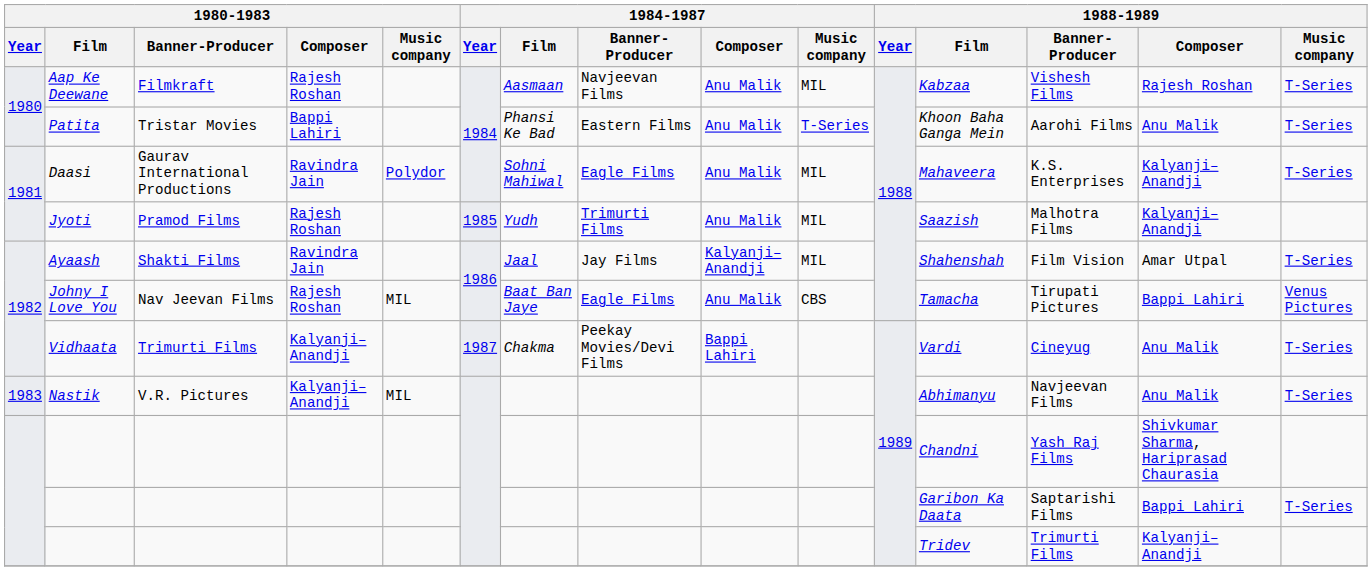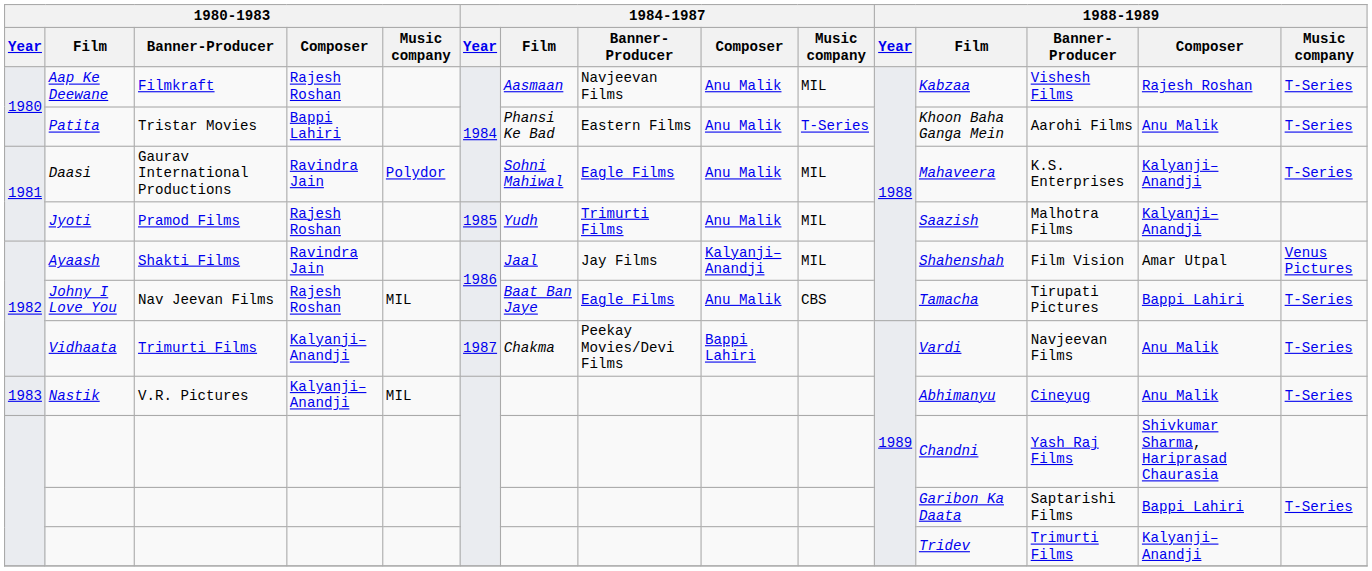 <table class="wikitable sortable">
 <tr>
 <th colspan="5">1980-1983</th>
 <th colspan="5">1984-1987</th>
 <th colspan="5">1988-1989</th>
 </tr>
 <tr>
 <th style=max-width:2em><a href='#'>Year</a></th>
 <th>Film</th>
 <th>Banner-Producer</th>
 <th>Composer</th>
 <th>Music company</th>
 <th style=max-width:2em><a href='#'>Year</a></th>
 <th>Film</th>
 <th>Banner-Producer</th>
 <th>Composer</th>
 <th>Music company</th>
 <th style=max-width:2em><a href='#'>Year</a></th>
 <th>Film</th>
 <th>Banner-Producer</th>
 <th>Composer</th>
 <th>Music company</th>
 </tr>
 <tr>
 <td rowspan="2" style="background:#EAECF0; color:black;"><a href='#'>1980</a></td>
 <td><em><a href='#'>Aap Ke Deewane</a></em></td>
 <td><a href='#'>Filmkraft</a></td>
 <td><a href='#'>Rajesh Roshan</a></td>
 <td></td>
 <td rowspan="3" style="background:#EAECF0; color:black;"><a href='#'>1984</a></td>
 <td><em><a href='#'>Aasmaan</a></em></td>
 <td>Navjeevan Films</td>
 <td><a href='#'>Anu Malik</a></td>
 <td>MIL</td>
 <td rowspan="6" style="background:#EAECF0; color:black;"><a href='#'>1988</a></td>
 <td><em><a href='#'>Kabzaa</a></em></td>
 <td><a href='#'>Vishesh Films</a></td>
 <td><a href='#'>Rajesh Roshan</a></td>
 <td><a href='#'>T-Series</a></td>
 </tr>
 <tr>
 <td><em><a href='#'>Patita</a></em></td>
 <td>Tristar Movies</td>
 <td><a href='#'>Bappi Lahiri</a></td>
 <td></td>
 <td><em>Phansi Ke Bad</em></td>
 <td>Eastern Films</td>
 <td><a href='#'>Anu Malik</a></td>
 <td><a href='#'>T-Series</a></td>
 <td><em>Khoon Baha Ganga Mein</em></td>
 <td>Aarohi Films</td>
 <td><a href='#'>Anu Malik</a></td>
 <td><a href='#'>T-Series</a></td>
 </tr>
 <tr>
 <td rowspan="2" style="background:#EAECF0; color:black;"><a href='#'>1981</a></td>
 <td><em>Daasi</em></td>
 <td>Gaurav International Productions</td>
 <td><a href='#'>Ravindra Jain</a></td>
 <td><a href='#'>Polydor</a></td>
 <td><em><a href='#'>Sohni Mahiwal</a></em></td>
 <td><a href='#'>Eagle Films</a></td>
 <td><a href='#'>Anu Malik</a></td>
 <td>MIL</td>
 <td><em><a href='#'>Mahaveera</a></em></td>
 <td>K.S. Enterprises</td>
 <td><a href='#'>Kalyanji–Anandji</a></td>
 <td><a href='#'>T-Series</a></td>
 </tr>
 <tr>
 <td><em><a href='#'>Jyoti</a></em></td>
 <td><a href='#'>Pramod Films</a></td>
 <td><a href='#'>Rajesh Roshan</a></td>
 <td></td>
 <td style="background:#EAECF0; color:black;"><a href='#'>1985</a></td>
 <td><em><a href='#'>Yudh</a></em></td>
 <td><a href='#'>Trimurti Films</a></td>
 <td><a href='#'>Anu Malik</a></td>
 <td>MIL</td>
 <td><em><a href='#'>Saazish</a></em></td>
 <td>Malhotra Films</td>
 <td><a href='#'>Kalyanji–Anandji</a></td>
 <td></td>
 </tr>
 <tr>
 <td rowspan="3" style="background:#EAECF0; color:black;"><a href='#'>1982</a></td>
 <td><em><a href='#'>Ayaash</a></em></td>
 <td><a href='#'>Shakti Films</a></td>
 <td><a href='#'>Ravindra Jain</a></td>
 <td></td>
 <td rowspan="2" style="background:#EAECF0; color:black;"><a href='#'>1986</a></td>
 <td><em><a href='#'>Jaal</a></em></td>
 <td>Jay Films</td>
 <td><a href='#'>Kalyanji–Anandji</a></td>
 <td>MIL</td>
 <td><em><a href='#'>Shahenshah</a></em></td>
 <td>Film Vision</td>
 <td>Amar Utpal</td>
-<td><a href='#'>T-Series</a></td>
+<td><a href='#'>Venus Pictures</a></td>
 </tr>
 <tr>
 <td><em><a href='#'>Johny I Love You</a></em></td>
 <td>Nav Jeevan Films</td>
 <td><a href='#'>Rajesh Roshan</a></td>
 <td>MIL</td>
 <td><em><a href='#'>Baat Ban Jaye</a></em></td>
 <td><a href='#'>Eagle Films</a></td>
 <td><a href='#'>Anu Malik</a></td>
 <td>CBS</td>
 <td><em><a href='#'>Tamacha</a></em></td>
 <td>Tirupati Pictures</td>
 <td><a href='#'>Bappi Lahiri</a></td>
-<td><a href='#'>Venus Pictures</a></td>
+<td><a href='#'>T-Series</a></td>
 </tr>
 <tr>
 <td><em><a href='#'>Vidhaata</a></em></td>
 <td><a href='#'>Trimurti Films</a></td>
 <td><a href='#'>Kalyanji–Anandji</a></td>
 <td></td>
 <td style="background:#EAECF0; color:black;"><a href='#'>1987</a></td>
 <td><em>Chakma</em></td>
 <td>Peekay Movies/Devi Films</td>
 <td><a href='#'>Bappi Lahiri</a></td>
 <td></td>
 <td rowspan="5" style="background:#EAECF0; color:black;"><a href='#'>1989</a></td>
 <td><em><a href='#'>Vardi</a></em></td>
-<td><a href='#'>Cineyug</a></td>
+<td>Navjeevan Films</td>
 <td><a href='#'>Anu Malik</a></td>
 <td><a href='#'>T-Series</a></td>
 </tr>
 <tr>
 <td style="background:#EAECF0; color:black;"><a href='#'>1983</a></td>
 <td><em><a href='#'>Nastik</a></em></td>
 <td>V.R. Pictures</td>
 <td><a href='#'>Kalyanji–Anandji</a></td>
 <td>MIL</td>
 <td rowspan="4" style="background:#EAECF0; color:black;"></td>
 <td></td>
 <td></td>
 <td></td>
 <td></td>
 <td><em><a href='#'>Abhimanyu</a></em></td>
-<td>Navjeevan Films</td>
+<td><a href='#'>Cineyug</a></td>
 <td><a href='#'>Anu Malik</a></td>
 <td><a href='#'>T-Series</a></td>
 </tr>
 <tr>
 <td rowspan="3" style="background:#EAECF0; color:black;"></td>
 <td></td>
 <td></td>
 <td></td>
 <td></td>
 <td></td>
 <td></td>
 <td></td>
 <td></td>
 <td><em><a href='#'>Chandni</a></em></td>
 <td><a href='#'>Yash Raj Films</a></td>
 <td><a href='#'>Shivkumar Sharma</a>, <a href='#'>Hariprasad Chaurasia</a></td>
 <td></td>
 </tr>
 <tr>
 <td></td>
 <td></td>
 <td></td>
 <td></td>
 <td></td>
 <td></td>
 <td></td>
 <td></td>
 <td><em><a href='#'>Garibon Ka Daata</a></em></td>
 <td>Saptarishi Films</td>
 <td><a href='#'>Bappi Lahiri</a></td>
 <td><a href='#'>T-Series</a></td>
 </tr>
 <tr>
 <td></td>
 <td></td>
 <td></td>
 <td></td>
 <td></td>
 <td></td>
 <td></td>
 <td></td>
 <td><em><a href='#'>Tridev</a></em></td>
 <td><a href='#'>Trimurti Films</a></td>
 <td><a href='#'>Kalyanji–Anandji</a></td>
 <td></td>
 </tr>
 <tr>
 </tr>
 </table>
